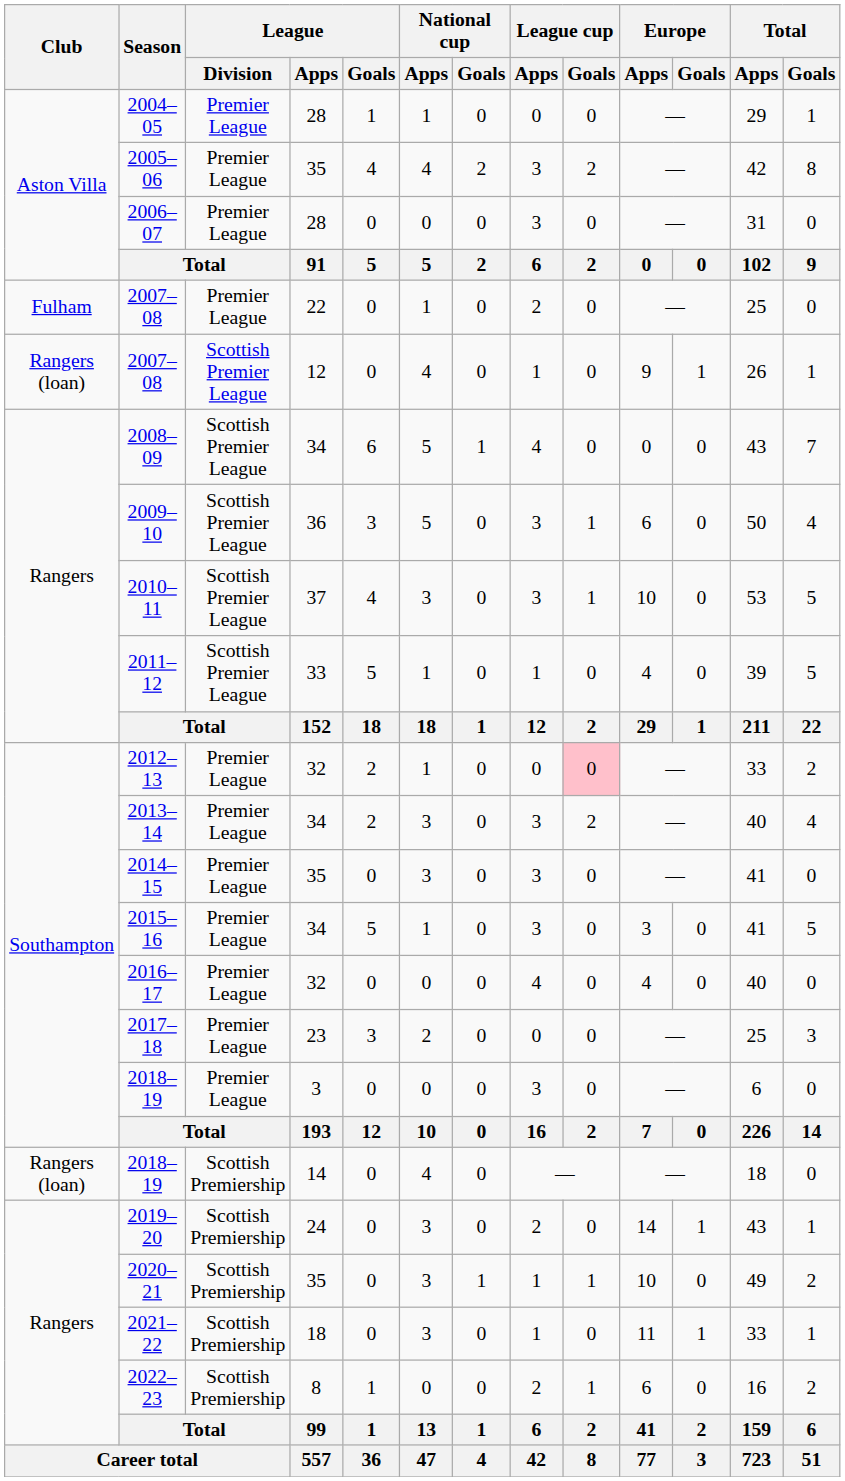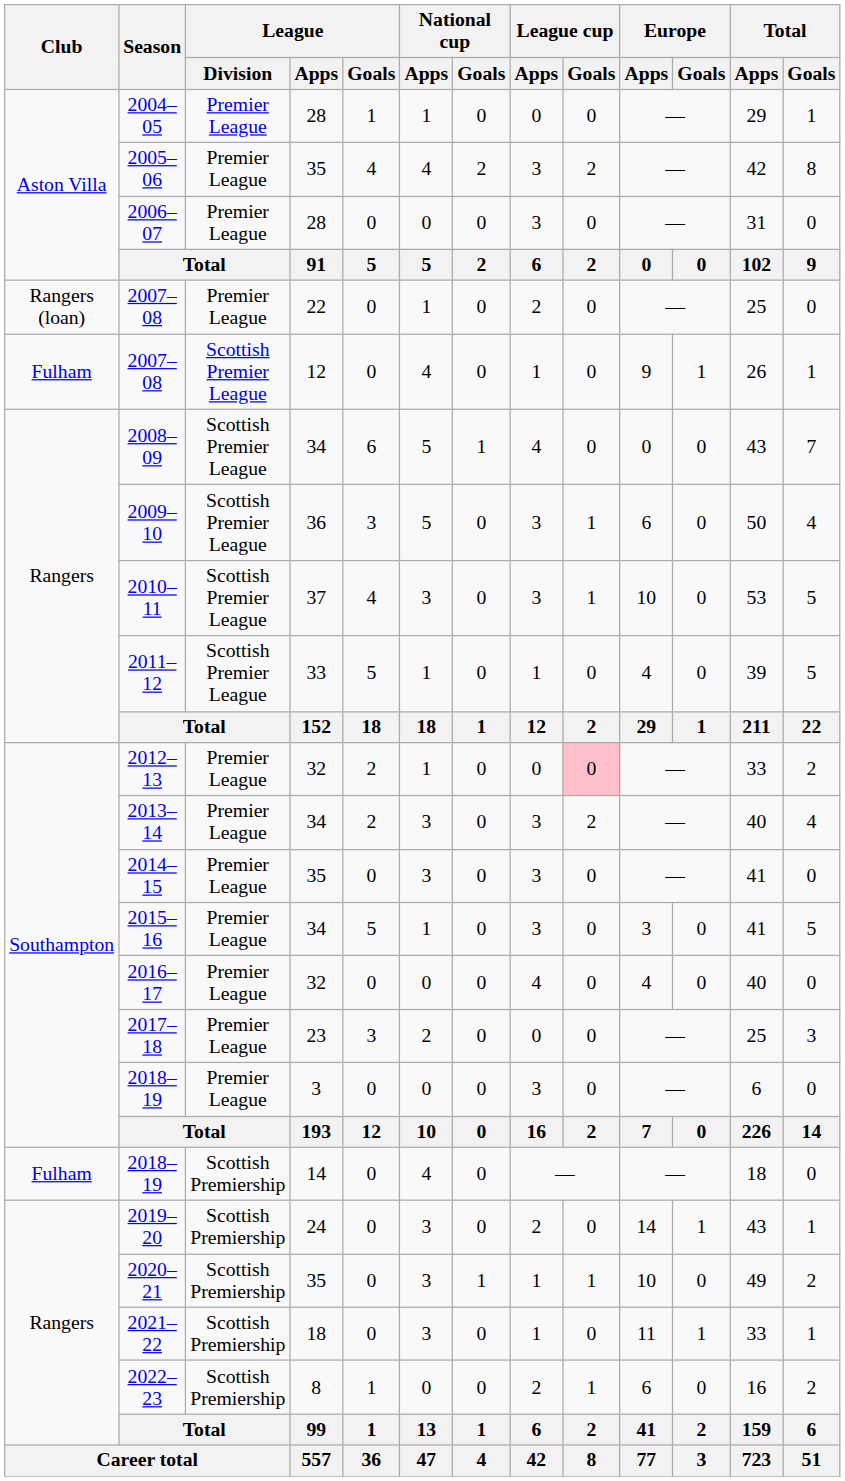 <table class="wikitable" style="text-align:center">
 <tr>
 <th rowspan="2">Club</th>
 <th rowspan="2">Season</th>
 <th colspan="3">League</th>
 <th colspan="2">National cup</th>
 <th colspan="2">League cup</th>
 <th colspan="2">Europe</th>
 <th colspan="2">Total</th>
 </tr>
 <tr>
 <th>Division</th>
 <th>Apps</th>
 <th>Goals</th>
 <th>Apps</th>
 <th>Goals</th>
 <th>Apps</th>
 <th>Goals</th>
 <th>Apps</th>
 <th>Goals</th>
 <th>Apps</th>
 <th>Goals</th>
 </tr>
 <tr>
 <td rowspan="4"><a href='#'>Aston Villa</a></td>
 <td><a href='#'>2004–05</a></td>
 <td><a href='#'>Premier League</a></td>
 <td>28</td>
 <td>1</td>
 <td>1</td>
 <td>0</td>
 <td>0</td>
 <td>0</td>
 <td colspan="2">—</td>
 <td>29</td>
 <td>1</td>
 </tr>
 <tr>
 <td><a href='#'>2005–06</a></td>
 <td>Premier League</td>
 <td>35</td>
 <td>4</td>
 <td>4</td>
 <td>2</td>
 <td>3</td>
 <td>2</td>
 <td colspan="2">—</td>
 <td>42</td>
 <td>8</td>
 </tr>
 <tr>
 <td><a href='#'>2006–07</a></td>
 <td>Premier League</td>
 <td>28</td>
 <td>0</td>
 <td>0</td>
 <td>0</td>
 <td>3</td>
 <td>0</td>
 <td colspan="2">—</td>
 <td>31</td>
 <td>0</td>
 </tr>
 <tr>
 <th colspan="2">Total</th>
 <th>91</th>
 <th>5</th>
 <th>5</th>
 <th>2</th>
 <th>6</th>
 <th>2</th>
 <th>0</th>
 <th>0</th>
 <th>102</th>
 <th>9</th>
 </tr>
 <tr>
-<td><a href='#'>Fulham</a></td>
+<td>Rangers (loan)</td>
 <td><a href='#'>2007–08</a></td>
 <td>Premier League</td>
 <td>22</td>
 <td>0</td>
 <td>1</td>
 <td>0</td>
 <td>2</td>
 <td>0</td>
 <td colspan="2">—</td>
 <td>25</td>
 <td>0</td>
 </tr>
 <tr>
-<td><a href='#'>Rangers</a> (loan)</td>
+<td><a href='#'>Fulham</a></td>
 <td><a href='#'>2007–08</a></td>
 <td><a href='#'>Scottish Premier League</a></td>
 <td>12</td>
 <td>0</td>
 <td>4</td>
 <td>0</td>
 <td>1</td>
 <td>0</td>
 <td>9</td>
 <td>1</td>
 <td>26</td>
 <td>1</td>
 </tr>
 <tr>
 <td rowspan="5">Rangers</td>
 <td><a href='#'>2008–09</a></td>
 <td>Scottish Premier League</td>
 <td>34</td>
 <td>6</td>
 <td>5</td>
 <td>1</td>
 <td>4</td>
 <td>0</td>
 <td>0</td>
 <td>0</td>
 <td>43</td>
 <td>7</td>
 </tr>
 <tr>
 <td><a href='#'>2009–10</a></td>
 <td>Scottish Premier League</td>
 <td>36</td>
 <td>3</td>
 <td>5</td>
 <td>0</td>
 <td>3</td>
 <td>1</td>
 <td>6</td>
 <td>0</td>
 <td>50</td>
 <td>4</td>
 </tr>
 <tr>
 <td><a href='#'>2010–11</a></td>
 <td>Scottish Premier League</td>
 <td>37</td>
 <td>4</td>
 <td>3</td>
 <td>0</td>
 <td>3</td>
 <td>1</td>
 <td>10</td>
 <td>0</td>
 <td>53</td>
 <td>5</td>
 </tr>
 <tr>
 <td><a href='#'>2011–12</a></td>
 <td>Scottish Premier League</td>
 <td>33</td>
 <td>5</td>
 <td>1</td>
 <td>0</td>
 <td>1</td>
 <td>0</td>
 <td>4</td>
 <td>0</td>
 <td>39</td>
 <td>5</td>
 </tr>
 <tr>
 <th colspan="2">Total</th>
 <th>152</th>
 <th>18</th>
 <th>18</th>
 <th>1</th>
 <th>12</th>
 <th>2</th>
 <th>29</th>
 <th>1</th>
 <th>211</th>
 <th>22</th>
 </tr>
 <tr>
 <td rowspan="8"><a href='#'>Southampton</a></td>
 <td><a href='#'>2012–13</a></td>
 <td>Premier League</td>
 <td>32</td>
 <td>2</td>
 <td>1</td>
 <td>0</td>
 <td>0</td>
 <td style="background: pink;">0</td>
 <td colspan="2">—</td>
 <td>33</td>
 <td>2</td>
 </tr>
 <tr>
 <td><a href='#'>2013–14</a></td>
 <td>Premier League</td>
 <td>34</td>
 <td>2</td>
 <td>3</td>
 <td>0</td>
 <td>3</td>
 <td>2</td>
 <td colspan="2">—</td>
 <td>40</td>
 <td>4</td>
 </tr>
 <tr>
 <td><a href='#'>2014–15</a></td>
 <td>Premier League</td>
 <td>35</td>
 <td>0</td>
 <td>3</td>
 <td>0</td>
 <td>3</td>
 <td>0</td>
 <td colspan="2">—</td>
 <td>41</td>
 <td>0</td>
 </tr>
 <tr>
 <td><a href='#'>2015–16</a></td>
 <td>Premier League</td>
 <td>34</td>
 <td>5</td>
 <td>1</td>
 <td>0</td>
 <td>3</td>
 <td>0</td>
 <td>3</td>
 <td>0</td>
 <td>41</td>
 <td>5</td>
 </tr>
 <tr>
 <td><a href='#'>2016–17</a></td>
 <td>Premier League</td>
 <td>32</td>
 <td>0</td>
 <td>0</td>
 <td>0</td>
 <td>4</td>
 <td>0</td>
 <td>4</td>
 <td>0</td>
 <td>40</td>
 <td>0</td>
 </tr>
 <tr>
 <td><a href='#'>2017–18</a></td>
 <td>Premier League</td>
 <td>23</td>
 <td>3</td>
 <td>2</td>
 <td>0</td>
 <td>0</td>
 <td>0</td>
 <td colspan=2>—</td>
 <td>25</td>
 <td>3</td>
 </tr>
 <tr>
 <td><a href='#'>2018–19</a></td>
 <td>Premier League</td>
 <td>3</td>
 <td>0</td>
 <td>0</td>
 <td>0</td>
 <td>3</td>
 <td>0</td>
 <td colspan=2>—</td>
 <td>6</td>
 <td>0</td>
 </tr>
 <tr>
 <th colspan="2">Total</th>
 <th>193</th>
 <th>12</th>
 <th>10</th>
 <th>0</th>
 <th>16</th>
 <th>2</th>
 <th>7</th>
 <th>0</th>
 <th>226</th>
 <th>14</th>
 </tr>
 <tr>
-<td>Rangers (loan)</td>
+<td><a href='#'>Fulham</a></td>
 <td><a href='#'>2018–19</a></td>
 <td>Scottish Premiership</td>
 <td>14</td>
 <td>0</td>
 <td>4</td>
 <td>0</td>
 <td colspan=2>—</td>
 <td colspan=2>—</td>
 <td>18</td>
 <td>0</td>
 </tr>
 <tr>
 <td rowspan="5">Rangers</td>
 <td><a href='#'>2019–20</a></td>
 <td>Scottish Premiership</td>
 <td>24</td>
 <td>0</td>
 <td>3</td>
 <td>0</td>
 <td>2</td>
 <td>0</td>
 <td>14</td>
 <td>1</td>
 <td>43</td>
 <td>1</td>
 </tr>
 <tr>
 <td><a href='#'>2020–21</a></td>
 <td>Scottish Premiership</td>
 <td>35</td>
 <td>0</td>
 <td>3</td>
 <td>1</td>
 <td>1</td>
 <td>1</td>
 <td>10</td>
 <td>0</td>
 <td>49</td>
 <td>2</td>
 </tr>
 <tr>
 <td><a href='#'>2021–22</a></td>
 <td>Scottish Premiership</td>
 <td>18</td>
 <td>0</td>
 <td>3</td>
 <td>0</td>
 <td>1</td>
 <td>0</td>
 <td>11</td>
 <td>1</td>
 <td>33</td>
 <td>1</td>
 </tr>
 <tr>
 <td><a href='#'>2022–23</a></td>
 <td>Scottish Premiership</td>
 <td>8</td>
 <td>1</td>
 <td>0</td>
 <td>0</td>
 <td>2</td>
 <td>1</td>
 <td>6</td>
 <td>0</td>
 <td>16</td>
 <td>2</td>
 </tr>
 <tr>
 <th colspan="2">Total</th>
 <th>99</th>
 <th>1</th>
 <th>13</th>
 <th>1</th>
 <th>6</th>
 <th>2</th>
 <th>41</th>
 <th>2</th>
 <th>159</th>
 <th>6</th>
 </tr>
 <tr>
 <th colspan="3">Career total</th>
 <th>557</th>
 <th>36</th>
 <th>47</th>
 <th>4</th>
 <th>42</th>
 <th>8</th>
 <th>77</th>
 <th>3</th>
 <th>723</th>
 <th>51</th>
 </tr>
 </table>
